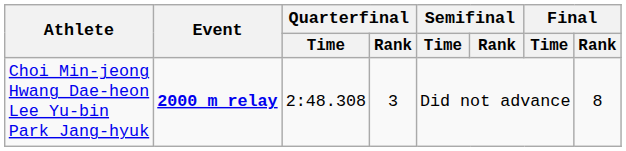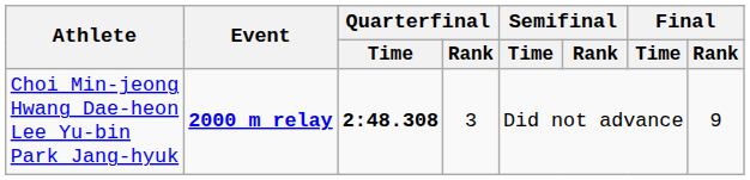 <table class=wikitable style=font-size:90%;text-align:center>
 <tr>
 <th rowspan=2>Athlete</th>
 <th rowspan=2>Event</th>
 <th colspan=2>Quarterfinal</th>
 <th colspan=2>Semifinal</th>
 <th colspan=2>Final</th>
 </tr>
 <tr style=font-size:95%>
 <th>Time</th>
 <th>Rank</th>
 <th>Time</th>
 <th>Rank</th>
 <th>Time</th>
 <th>Rank</th>
 </tr>
 <tr>
 <td align=left><a href='#'>Choi Min-jeong</a><br><a href='#'>Hwang Dae-heon</a><br><a href='#'>Lee Yu-bin</a><br><a href='#'>Park Jang-hyuk</a></td>
 <td align=left><strong><a href='#'>2000 m relay</a></strong></td>
-<td>2:48.308</td>
+<td><strong>2:48.308</strong></td>
 <td>3</td>
 <td colspan=3>Did not advance</td>
-<td>8</td>
+<td>9</td>
 </tr>
 </table>
